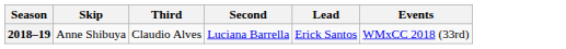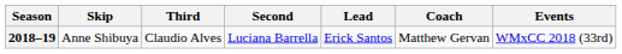 <table class="wikitable">
 <tr>
 <th scope="col">Season</th>
 <th scope="col">Skip</th>
 <th scope="col">Third</th>
 <th scope="col">Second</th>
 <th scope="col">Lead</th>
+<th scope="col">Coach</th>
 <th scope="col">Events</th>
 </tr>
 <tr>
 <th scope="row">2018–19</th>
 <td>Anne Shibuya</td>
 <td>Claudio Alves</td>
 <td><a href='#'>Luciana Barrella</a></td>
 <td><a href='#'>Erick Santos</a></td>
+<td>Matthew Gervan</td>
 <td><a href='#'>WMxCC 2018</a> (33rd)</td>
 </tr>
 </table>
